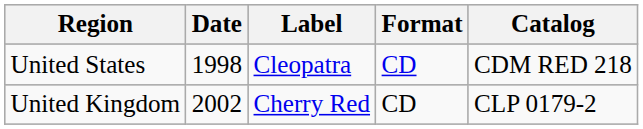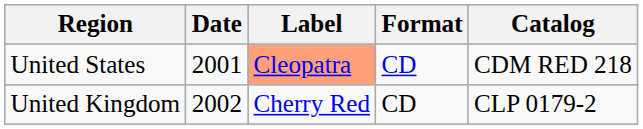 <table class="wikitable">
 <tr>
 <th>Region</th>
 <th>Date</th>
 <th>Label</th>
 <th>Format</th>
 <th>Catalog</th>
 </tr>
 <tr>
 <td>United States</td>
-<td>1998</td>
-<td><a href='#'>Cleopatra</a></td>
+<td>2001</td>
+<td style="background: lightsalmon;"><a href='#'>Cleopatra</a></td>
 <td><a href='#'>CD</a></td>
 <td>CDM RED 218</td>
 </tr>
 <tr>
 <td>United Kingdom</td>
 <td>2002</td>
 <td><a href='#'>Cherry Red</a></td>
 <td>CD</td>
 <td>CLP 0179-2</td>
 </tr>
 </table>
